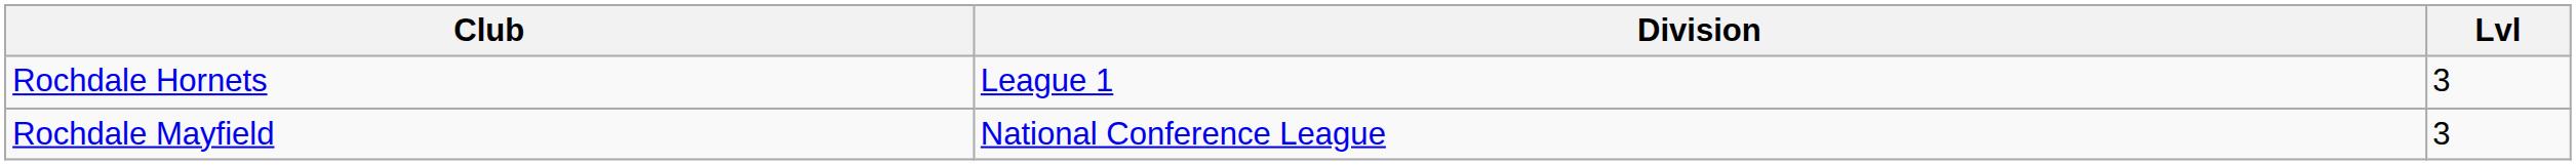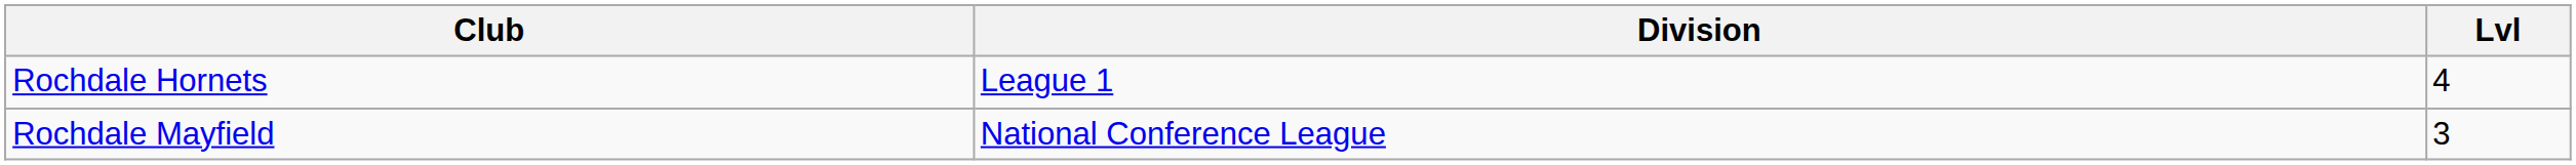 <table class="wikitable sortable" width=100% style="font-size:98%">
 <tr>
 <th width=20%>Club</th>
 <th width=30%>Division</th>
 <th width=3%>Lvl</th>
 </tr>
 <tr>
 <td> <a href='#'>Rochdale Hornets</a></td>
 <td><a href='#'>League 1</a></td>
-<td>3</td>
+<td>4</td>
 </tr>
 <tr>
 <td><a href='#'>Rochdale Mayfield</a></td>
 <td><a href='#'>National Conference League</a></td>
 <td>3</td>
 </tr>
 </table>
